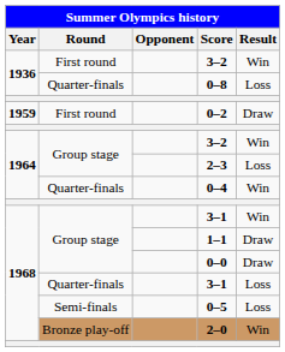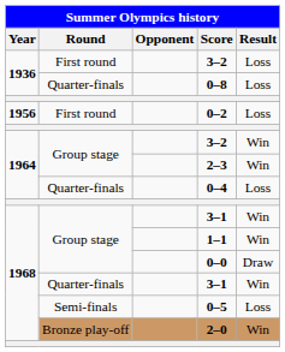 <table class="wikitable collapsible collapsed" style="text-align: center;font-size:95%;">
 <tr>
 <th colspan="5"style=background:blue;color:white>Summer Olympics history</th>
 </tr>
 <tr>
 <th>Year</th>
 <th>Round</th>
 <th>Opponent</th>
 <th>Score</th>
 <th>Result</th>
 </tr>
 <tr>
 <td rowspan=2><strong>1936</strong></td>
 <td>First round</td>
 <td style="text-align:left;"></td>
 <td><strong>3–2</strong></td>
-<td>Win</td>
+<td>Loss</td>
 </tr>
 <tr>
 <td>Quarter-finals</td>
 <td style="text-align:left;"></td>
 <td><strong>0–8</strong></td>
 <td>Loss</td>
 </tr>
 <tr>
 <th colspan="5"></th>
 </tr>
 <tr>
-<td><strong>1959</strong></td>
+<td><strong>1956</strong></td>
 <td>First round</td>
 <td style="text-align:left;"></td>
 <td><strong>0–2</strong></td>
-<td>Draw</td>
+<td>Loss</td>
 </tr>
 <tr>
 <th colspan="5"></th>
 </tr>
 <tr>
 <td rowspan=3><strong>1964</strong></td>
 <td rowspan="2">Group stage</td>
 <td style="text-align:left;"></td>
 <td><strong>3–2</strong></td>
 <td>Win</td>
 </tr>
 <tr>
 <td style="text-align:left;"></td>
 <td><strong>2–3</strong></td>
-<td>Loss</td>
+<td>Win</td>
 </tr>
 <tr>
 <td>Quarter-finals</td>
 <td style="text-align:left;"></td>
 <td><strong>0–4</strong></td>
-<td>Win</td>
+<td>Loss</td>
 </tr>
 <tr>
 <th colspan="5"></th>
 </tr>
 <tr>
 <td rowspan=6><strong>1968</strong></td>
 <td rowspan="3">Group stage</td>
 <td style="text-align:left;"></td>
 <td><strong>3–1</strong></td>
 <td>Win</td>
 </tr>
 <tr>
 <td style="text-align:left;"></td>
 <td><strong>1–1</strong></td>
-<td>Draw</td>
+<td>Win</td>
 </tr>
 <tr>
 <td style="text-align:left;"></td>
 <td><strong>0–0</strong></td>
 <td>Draw</td>
 </tr>
 <tr>
 <td>Quarter-finals</td>
 <td style="text-align:left;"></td>
 <td><strong>3–1</strong></td>
-<td>Loss</td>
+<td>Win</td>
 </tr>
 <tr>
 <td>Semi-finals</td>
 <td style="text-align:left;"></td>
 <td><strong>0–5</strong></td>
 <td>Loss</td>
 </tr>
 <tr style="background:#C96;">
 <td>Bronze play-off</td>
 <td style="text-align:left;"></td>
 <td><strong>2–0</strong></td>
 <td>Win</td>
 </tr>
 <tr>
 <th colspan="5"></th>
 </tr>
 </table>
